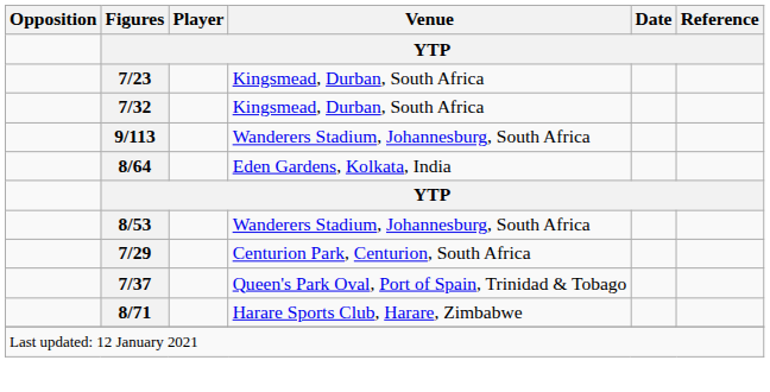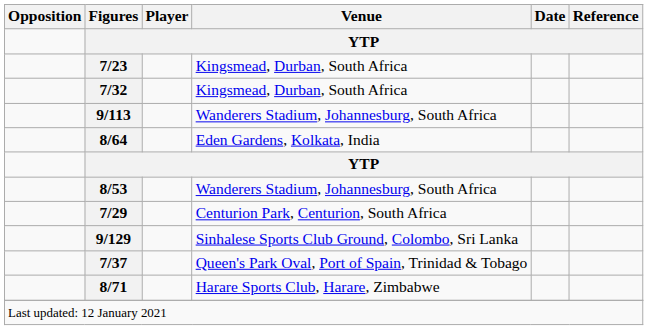 <table class="wikitable plainrowheaders sortable">
 <tr>
 <th scope=col>Opposition</th>
 <th scope=col>Figures</th>
 <th scope=col>Player</th>
 <th scope=col>Venue</th>
 <th scope=col>Date</th>
 <th scope=col>Reference</th>
 </tr>
 <tr>
 <td></td>
 <th scope=row style=text-align:center; colspan=5>YTP</th>
 </tr>
 <tr>
 <td></td>
 <th scope=row style=text-align:center;>7/23</th>
 <td></td>
 <td><a href='#'>Kingsmead</a>, <a href='#'>Durban</a>, South Africa</td>
 <td></td>
 <td></td>
 </tr>
 <tr>
 <td></td>
 <th scope=row style=text-align:center;>7/32</th>
 <td></td>
 <td><a href='#'>Kingsmead</a>, <a href='#'>Durban</a>, South Africa</td>
 <td></td>
 <td></td>
 </tr>
 <tr>
 <td></td>
 <th scope=row style=text-align:center;>9/113</th>
 <td></td>
 <td><a href='#'>Wanderers Stadium</a>, <a href='#'>Johannesburg</a>, South Africa</td>
 <td></td>
 <td></td>
 </tr>
 <tr>
 <td></td>
 <th scope=row style=text-align:center;>8/64</th>
 <td></td>
 <td><a href='#'>Eden Gardens</a>, <a href='#'>Kolkata</a>, India</td>
 <td></td>
 <td></td>
 </tr>
 <tr>
 <td></td>
 <th scope=row style=text-align:center; colspan=5>YTP</th>
 </tr>
 <tr>
 <td></td>
 <th scope=row style=text-align:center;>8/53</th>
 <td></td>
 <td><a href='#'>Wanderers Stadium</a>, <a href='#'>Johannesburg</a>, South Africa</td>
 <td></td>
 <td></td>
 </tr>
 <tr>
 <td></td>
 <th scope=row style=text-align:center;>7/29</th>
 <td></td>
 <td><a href='#'>Centurion Park</a>, <a href='#'>Centurion</a>, South Africa</td>
 <td></td>
 <td></td>
 </tr>
 <tr>
 <td></td>
+<th scope=row style=text-align:center;>9/129</th>
+<td></td>
+<td><a href='#'>Sinhalese Sports Club Ground</a>, <a href='#'>Colombo</a>, Sri Lanka</td>
+<td></td>
+<td></td>
+</tr>
+<tr>
+<td></td>
 <th scope=row style=text-align:center;>7/37</th>
 <td></td>
 <td><a href='#'>Queen's Park Oval</a>, <a href='#'>Port of Spain</a>, Trinidad & Tobago</td>
 <td></td>
 <td></td>
 </tr>
 <tr>
 <td></td>
 <th scope=row style=text-align:center;>8/71</th>
 <td></td>
 <td><a href='#'>Harare Sports Club</a>, <a href='#'>Harare</a>, Zimbabwe</td>
 <td></td>
 <td></td>
 </tr>
 <tr>
 </tr>
 <tr class=sortbottom>
 <td colspan=6><small>Last updated: 12 January 2021</small></td>
 </tr>
 </table>
